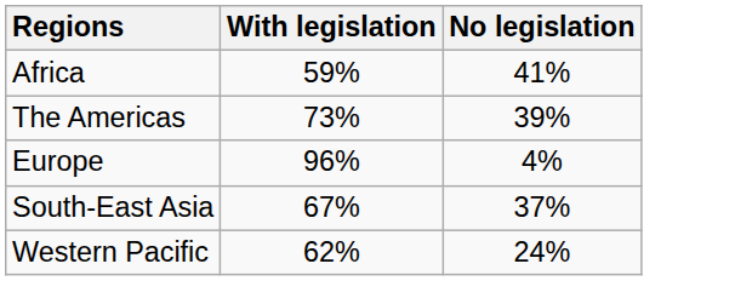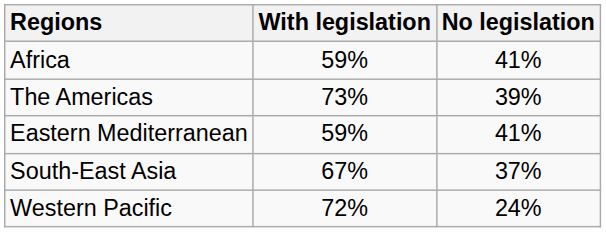 <table class="wikitable" style="text-align:center;">
 <tr>
 <th style="text-align:left;">Regions</th>
 <th>With legislation</th>
 <th>No legislation</th>
 </tr>
 <tr>
 <td style="text-align:left;">Africa</td>
 <td>59%</td>
 <td>41%</td>
 </tr>
 <tr>
 <td style="text-align:left;">The Americas</td>
 <td>73%</td>
 <td>39%</td>
 </tr>
 <tr>
-<td style="text-align:left;">Europe</td>
-<td>96%</td>
-<td>4%</td>
+<td style="text-align:left;">Eastern Mediterranean</td>
+<td>59%</td>
+<td>41%</td>
 </tr>
 <tr>
 <td style="text-align:left;">South-East Asia</td>
 <td>67%</td>
 <td>37%</td>
 </tr>
 <tr>
 <td style="text-align:left;">Western Pacific</td>
-<td>62%</td>
+<td>72%</td>
 <td>24%</td>
 </tr>
 </table>
